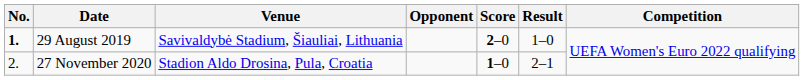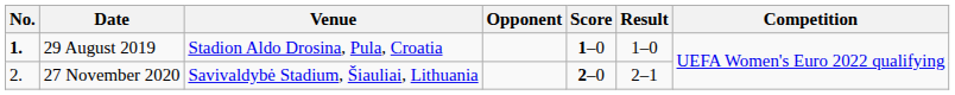 <table class="wikitable">
 <tr>
 <th>No.</th>
 <th>Date</th>
 <th>Venue</th>
 <th>Opponent</th>
 <th>Score</th>
 <th>Result</th>
 <th>Competition</th>
 </tr>
 <tr>
 <td><strong>1.</strong></td>
 <td>29 August 2019</td>
-<td><a href='#'>Savivaldybė Stadium</a>, <a href='#'>Šiauliai</a>, <a href='#'>Lithuania</a></td>
+<td><a href='#'>Stadion Aldo Drosina</a>, <a href='#'>Pula</a>, <a href='#'>Croatia</a></td>
 <td></td>
-<td align=center><strong>2</strong>–0</td>
+<td align=center><strong>1</strong>–0</td>
 <td align=center>1–0</td>
 <td rowspan="2"><a href='#'>UEFA Women's Euro 2022 qualifying</a></td>
 </tr>
 <tr>
 <td>2.</td>
 <td>27 November 2020</td>
-<td><a href='#'>Stadion Aldo Drosina</a>, <a href='#'>Pula</a>, <a href='#'>Croatia</a></td>
+<td><a href='#'>Savivaldybė Stadium</a>, <a href='#'>Šiauliai</a>, <a href='#'>Lithuania</a></td>
 <td></td>
-<td align=center><strong>1</strong>–0</td>
+<td align=center><strong>2</strong>–0</td>
 <td align=center>2–1</td>
 </tr>
 </table>
